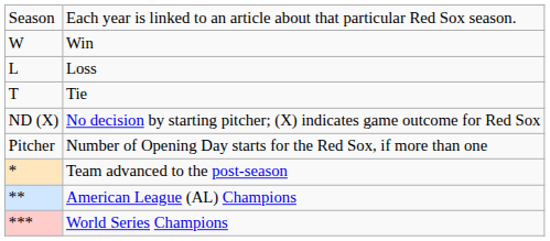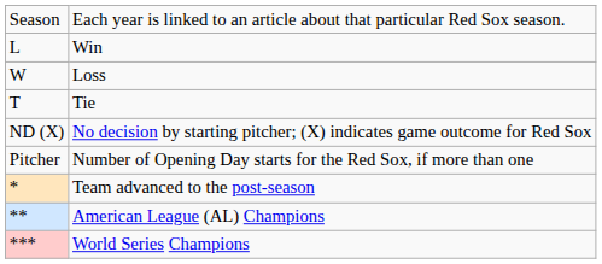 <table class="wikitable" style="font-size:95;">
 <tr>
 <td>Season</td>
 <td>Each year is linked to an article about that particular Red Sox season.</td>
 </tr>
 <tr>
-<td>W</td>
+<td>L</td>
 <td>Win</td>
 </tr>
 <tr>
-<td>L</td>
+<td>W</td>
 <td>Loss</td>
 </tr>
 <tr>
 <td>T</td>
 <td>Tie</td>
 </tr>
 <tr>
 <td>ND (X)</td>
 <td><a href='#'>No decision</a> by starting pitcher; (X) indicates game outcome for Red Sox</td>
 </tr>
 <tr>
 <td>Pitcher </td>
 <td>Number of Opening Day starts for the Red Sox, if more than one</td>
 </tr>
 <tr>
 <td style="background-color: #FFE6BD">*</td>
 <td>Team advanced to the <a href='#'>post-season</a></td>
 </tr>
 <tr>
 <td style="background-color: #D0E7FF">**</td>
 <td><a href='#'>American League</a> (AL) <a href='#'>Champions</a></td>
 </tr>
 <tr>
 <td style="background-color: #FFCCCC">***</td>
 <td><a href='#'>World Series</a> <a href='#'>Champions</a></td>
 </tr>
 </table>
